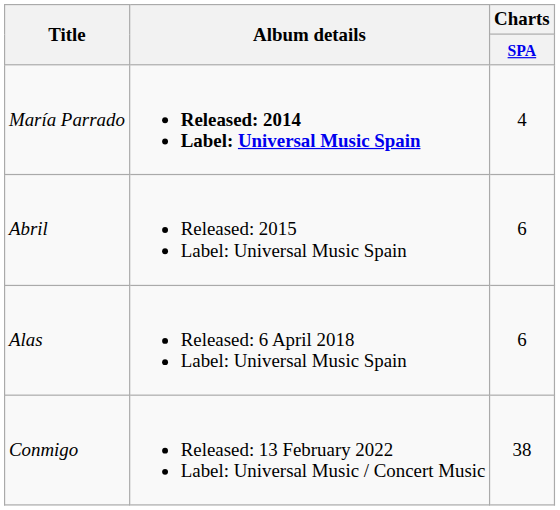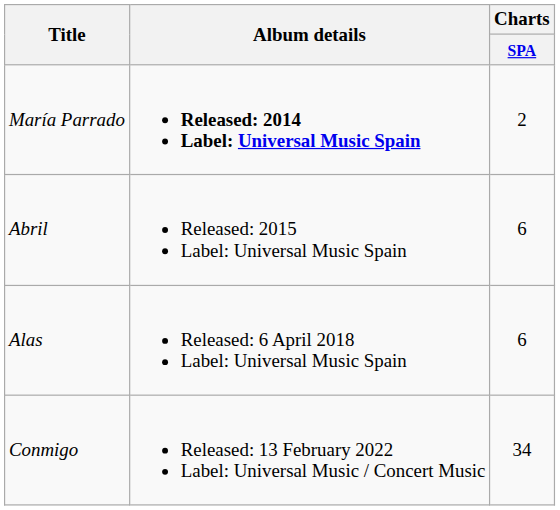 <table class="wikitable">
 <tr>
 <th rowspan="2">Title</th>
 <th rowspan="2">Album details</th>
 <th>Charts</th>
 </tr>
 <tr>
 <th><small><a href='#'>SPA</a></small></th>
 </tr>
 <tr>
 <td><em>María Parrado</em></td>
 <td><strong><br><ul><li>Released: 2014</li><li>Label: <a href='#'>Universal Music Spain</a></li></ul></strong></td>
-<td align="center">4</td>
+<td align="center">2</td>
 </tr>
 <tr>
 <td><em>Abril</em></td>
 <td><br><ul><li>Released: 2015</li><li>Label: Universal Music Spain</li></ul></td>
 <td align="center">6</td>
 </tr>
 <tr>
 <td><em>Alas</em></td>
 <td><br><ul><li>Released: 6 April 2018</li><li>Label: Universal Music Spain</li></ul></td>
 <td align="center">6<br></td>
 </tr>
 <tr>
 <td><em>Conmigo</em></td>
 <td><br><ul><li>Released: 13 February 2022</li><li>Label: Universal Music / Concert Music</li></ul></td>
-<td align="center">38</td>
+<td align="center">34</td>
 </tr>
 </table>
